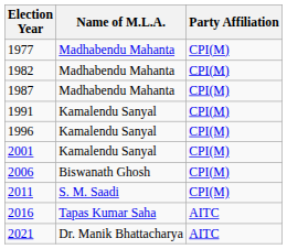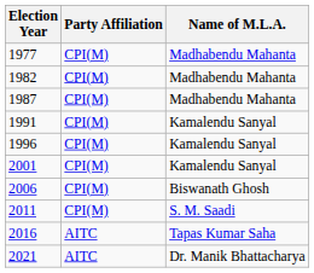 <table class="wikitable sortable"ìÍĦĤĠčw>
 <tr>
 <th>Election<br> Year</th>
+<th>Party Affiliation</th>
 <th>Name of M.L.A.</th>
-<th>Party Affiliation</th>
 </tr>
 <tr>
 <td>1977</td>
+<td><a href='#'>CPI(M)</a></td>
 <td><a href='#'>Madhabendu Mahanta</a></td>
-<td><a href='#'>CPI(M)</a></td>
 </tr>
 <tr>
 <td>1982</td>
+<td><a href='#'>CPI(M)</a></td>
 <td>Madhabendu Mahanta</td>
-<td><a href='#'>CPI(M)</a></td>
 </tr>
 <tr>
 <td>1987</td>
+<td><a href='#'>CPI(M)</a></td>
 <td>Madhabendu Mahanta</td>
-<td><a href='#'>CPI(M)</a></td>
 </tr>
 <tr>
 <td>1991</td>
+<td><a href='#'>CPI(M)</a></td>
 <td>Kamalendu Sanyal</td>
-<td><a href='#'>CPI(M)</a></td>
 </tr>
 <tr>
 <td>1996</td>
+<td><a href='#'>CPI(M)</a></td>
 <td>Kamalendu Sanyal</td>
-<td><a href='#'>CPI(M)</a></td>
 </tr>
 <tr>
 <td><a href='#'>2001</a></td>
+<td><a href='#'>CPI(M)</a></td>
 <td>Kamalendu Sanyal</td>
-<td><a href='#'>CPI(M)</a></td>
 </tr>
 <tr>
 <td><a href='#'>2006</a></td>
+<td><a href='#'>CPI(M)</a></td>
 <td>Biswanath Ghosh</td>
-<td><a href='#'>CPI(M)</a></td>
 </tr>
 <tr>
 <td><a href='#'>2011</a></td>
+<td><a href='#'>CPI(M)</a></td>
 <td><a href='#'>S. M. Saadi</a></td>
-<td><a href='#'>CPI(M)</a></td>
 </tr>
 <tr>
 <td><a href='#'>2016</a></td>
+<td><a href='#'>AITC</a></td>
 <td><a href='#'>Tapas Kumar Saha</a></td>
-<td><a href='#'>AITC</a></td>
 </tr>
 <tr>
 <td><a href='#'>2021</a></td>
+<td><a href='#'>AITC</a></td>
 <td>Dr. Manik Bhattacharya</td>
-<td><a href='#'>AITC</a></td>
 </tr>
 </table>
